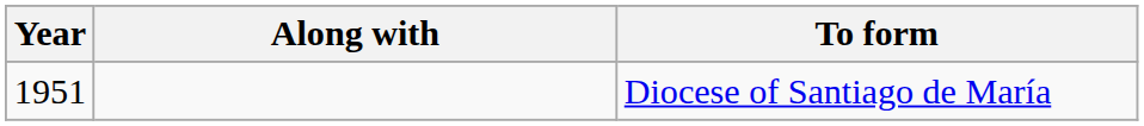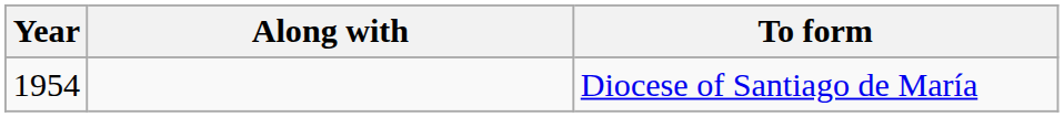 <table class="wikitable">
 <tr>
 <th>Year</th>
 <th width="225">Along with</th>
 <th width="225">To form</th>
 </tr>
 <tr valign="top">
-<td>1951</td>
+<td>1954</td>
 <td></td>
 <td><a href='#'>Diocese of Santiago de María</a></td>
 </tr>
 </table>
